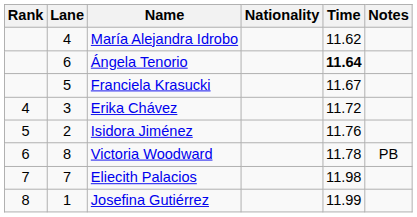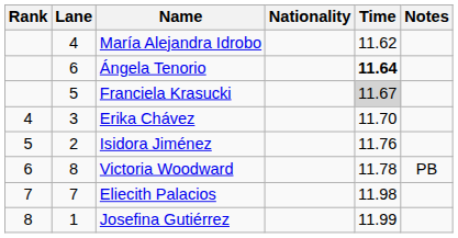 <table class="wikitable sortable" style="text-align:center">
 <tr>
 <th>Rank</th>
 <th>Lane</th>
 <th>Name</th>
 <th>Nationality</th>
 <th>Time</th>
 <th>Notes</th>
 </tr>
 <tr>
 <td></td>
 <td>4</td>
 <td align=left><a href='#'>María Alejandra Idrobo</a></td>
 <td align=left></td>
 <td>11.62</td>
 <td></td>
 </tr>
 <tr>
 <td></td>
 <td>6</td>
 <td align=left><a href='#'>Ángela Tenorio</a></td>
 <td align=left></td>
 <td><strong>11.64</strong></td>
 <td></td>
 </tr>
 <tr>
 <td></td>
 <td>5</td>
 <td align=left><a href='#'>Franciela Krasucki</a></td>
 <td align=left></td>
-<td>11.67</td>
+<td style="background: lightgrey;">11.67</td>
 <td></td>
 </tr>
 <tr>
 <td>4</td>
 <td>3</td>
 <td align=left><a href='#'>Erika Chávez</a></td>
 <td align=left></td>
-<td>11.72</td>
+<td>11.70</td>
 <td></td>
 </tr>
 <tr>
 <td>5</td>
 <td>2</td>
 <td align=left><a href='#'>Isidora Jiménez</a></td>
 <td align=left></td>
 <td>11.76</td>
 <td></td>
 </tr>
 <tr>
 <td>6</td>
 <td>8</td>
 <td align=left><a href='#'>Victoria Woodward</a></td>
 <td align=left></td>
 <td>11.78</td>
 <td>PB</td>
 </tr>
 <tr>
 <td>7</td>
 <td>7</td>
 <td align=left><a href='#'>Eliecith Palacios</a></td>
 <td align=left></td>
 <td>11.98</td>
 <td></td>
 </tr>
 <tr>
 <td>8</td>
 <td>1</td>
 <td align=left><a href='#'>Josefina Gutiérrez</a></td>
 <td align=left></td>
 <td>11.99</td>
 <td></td>
 </tr>
 </table>
